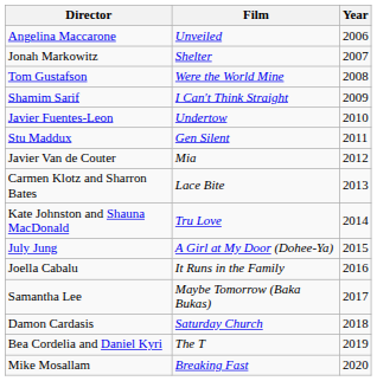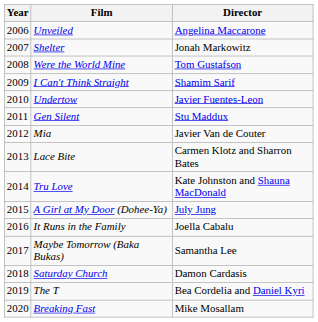 <table class="wikitable">
 <tr>
+<th>Year</th>
+<th style="width:200px;">Film</th>
 <th style="width:200px;">Director</th>
-<th style="width:200px;">Film</th>
-<th>Year</th>
 </tr>
 <tr>
+<td>2006</td>
+<td><em><a href='#'>Unveiled</a></em></td>
 <td><a href='#'>Angelina Maccarone</a></td>
-<td><em><a href='#'>Unveiled</a></em></td>
-<td>2006</td>
 </tr>
 <tr>
+<td>2007</td>
+<td><em><a href='#'>Shelter</a></em></td>
 <td>Jonah Markowitz</td>
-<td><em><a href='#'>Shelter</a></em></td>
-<td>2007</td>
 </tr>
 <tr>
+<td>2008</td>
+<td><em><a href='#'>Were the World Mine</a></em></td>
 <td><a href='#'>Tom Gustafson</a></td>
-<td><em><a href='#'>Were the World Mine</a></em></td>
-<td>2008</td>
 </tr>
 <tr>
+<td>2009</td>
+<td><em><a href='#'>I Can't Think Straight</a></em></td>
 <td><a href='#'>Shamim Sarif</a></td>
-<td><em><a href='#'>I Can't Think Straight</a></em></td>
-<td>2009</td>
 </tr>
 <tr>
+<td>2010</td>
+<td><em><a href='#'>Undertow</a></em></td>
 <td><a href='#'>Javier Fuentes-Leon</a></td>
-<td><em><a href='#'>Undertow</a></em></td>
-<td>2010</td>
 </tr>
 <tr>
+<td>2011</td>
+<td><em><a href='#'>Gen Silent</a></em></td>
 <td><a href='#'>Stu Maddux</a></td>
-<td><em><a href='#'>Gen Silent</a></em></td>
-<td>2011</td>
 </tr>
 <tr>
+<td>2012</td>
+<td><em>Mia</em></td>
 <td>Javier Van de Couter</td>
-<td><em>Mia</em></td>
-<td>2012</td>
 </tr>
 <tr>
+<td>2013</td>
+<td><em>Lace Bite</em></td>
 <td>Carmen Klotz and Sharron Bates</td>
-<td><em>Lace Bite</em></td>
-<td>2013</td>
 </tr>
 <tr>
+<td>2014</td>
+<td><em><a href='#'>Tru Love</a></em></td>
 <td>Kate Johnston and <a href='#'>Shauna MacDonald</a></td>
-<td><em><a href='#'>Tru Love</a></em></td>
-<td>2014</td>
 </tr>
 <tr>
+<td>2015</td>
+<td><em><a href='#'>A Girl at My Door</a> (Dohee-Ya)</em></td>
 <td><a href='#'>July Jung</a></td>
-<td><em><a href='#'>A Girl at My Door</a> (Dohee-Ya)</em></td>
-<td>2015</td>
 </tr>
 <tr>
+<td>2016</td>
+<td><em>It Runs in the Family</em></td>
 <td>Joella Cabalu</td>
-<td><em>It Runs in the Family</em></td>
-<td>2016</td>
 </tr>
 <tr>
+<td>2017</td>
+<td><em>Maybe Tomorrow (Baka Bukas)</em></td>
 <td>Samantha Lee</td>
-<td><em>Maybe Tomorrow (Baka Bukas)</em></td>
-<td>2017</td>
 </tr>
 <tr>
+<td>2018</td>
+<td><em><a href='#'>Saturday Church</a></em></td>
 <td>Damon Cardasis</td>
-<td><em><a href='#'>Saturday Church</a></em></td>
-<td>2018</td>
 </tr>
 <tr>
+<td>2019</td>
+<td><em>The T</em></td>
 <td>Bea Cordelia and <a href='#'>Daniel Kyri</a></td>
-<td><em>The T</em></td>
-<td>2019</td>
 </tr>
 <tr>
+<td>2020</td>
+<td><em><a href='#'>Breaking Fast</a></em></td>
 <td>Mike Mosallam</td>
-<td><em><a href='#'>Breaking Fast</a></em></td>
-<td>2020</td>
 </tr>
 </table>
